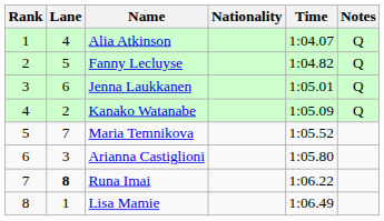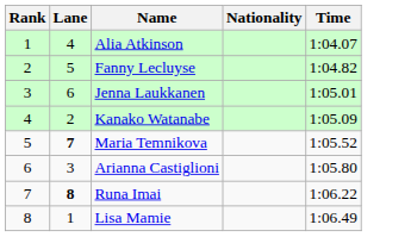 <table class="wikitable sortable" style="text-align:center">
 <tr>
 <th>Rank</th>
 <th>Lane</th>
 <th>Name</th>
 <th>Nationality</th>
 <th>Time</th>
-<th>Notes</th>
 </tr>
 <tr bgcolor=ccffcc>
 <td>1</td>
 <td>4</td>
 <td align=left><a href='#'>Alia Atkinson</a></td>
 <td align=left></td>
 <td>1:04.07</td>
-<td>Q</td>
 </tr>
 <tr bgcolor=ccffcc>
 <td>2</td>
 <td>5</td>
 <td align=left><a href='#'>Fanny Lecluyse</a></td>
 <td align=left></td>
 <td>1:04.82</td>
-<td>Q</td>
 </tr>
 <tr bgcolor=ccffcc>
 <td>3</td>
 <td>6</td>
 <td align=left><a href='#'>Jenna Laukkanen</a></td>
 <td align=left></td>
 <td>1:05.01</td>
-<td>Q</td>
 </tr>
 <tr bgcolor=ccffcc>
 <td>4</td>
 <td>2</td>
 <td align=left><a href='#'>Kanako Watanabe</a></td>
 <td align=left></td>
 <td>1:05.09</td>
-<td>Q</td>
 </tr>
 <tr>
 <td>5</td>
-<td>7</td>
+<td><strong>7</strong></td>
 <td align=left><a href='#'>Maria Temnikova</a></td>
 <td align=left></td>
 <td>1:05.52</td>
-<td></td>
 </tr>
 <tr>
 <td>6</td>
 <td>3</td>
 <td align=left><a href='#'>Arianna Castiglioni</a></td>
 <td align=left></td>
 <td>1:05.80</td>
-<td></td>
 </tr>
 <tr>
 <td>7</td>
 <td><strong>8</strong></td>
 <td align=left><a href='#'>Runa Imai</a></td>
 <td align=left></td>
 <td>1:06.22</td>
-<td></td>
 </tr>
 <tr>
 <td>8</td>
 <td>1</td>
 <td align=left><a href='#'>Lisa Mamie</a></td>
 <td align=left></td>
 <td>1:06.49</td>
-<td></td>
 </tr>
 </table>
